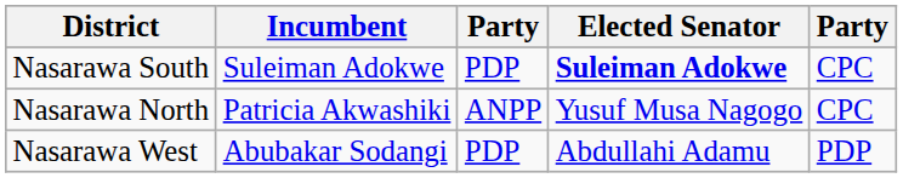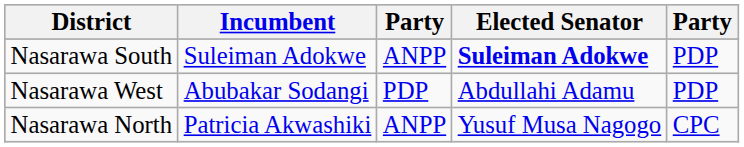 <table class="sortable wikitable" style="font-size:95%;line-height:14px;">
 <tr>
 <th class="unsortable">District</th>
 <th class="unsortable"><a href='#'>Incumbent</a></th>
 <th>Party</th>
 <th class="unsortable">Elected Senator</th>
 <th>Party</th>
 </tr>
 <tr>
 <td>Nasarawa South</td>
 <td><a href='#'>Suleiman Adokwe</a></td>
+<td><a href='#'>ANPP</a></td>
+<td><strong><a href='#'>Suleiman Adokwe</a></strong></td>
 <td><a href='#'>PDP</a></td>
-<td><strong><a href='#'>Suleiman Adokwe</a></strong></td>
-<td><a href='#'>CPC</a></td>
+</tr>
+<tr>
+<td>Nasarawa West</td>
+<td><a href='#'>Abubakar Sodangi</a></td>
+<td><a href='#'>PDP</a></td>
+<td><a href='#'>Abdullahi Adamu</a></td>
+<td><a href='#'>PDP</a></td>
 </tr>
 <tr>
 <td>Nasarawa North</td>
 <td><a href='#'>Patricia Akwashiki</a></td>
 <td><a href='#'>ANPP</a></td>
 <td><a href='#'>Yusuf Musa Nagogo</a></td>
 <td><a href='#'>CPC</a></td>
 </tr>
-<tr>
-<td>Nasarawa West</td>
-<td><a href='#'>Abubakar Sodangi</a></td>
-<td><a href='#'>PDP</a></td>
-<td><a href='#'>Abdullahi Adamu</a></td>
-<td><a href='#'>PDP</a></td>
-</tr>
 </table>
